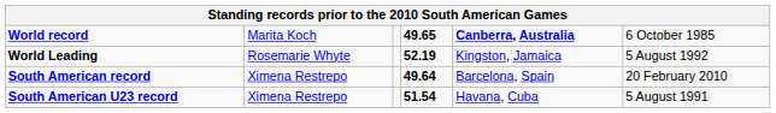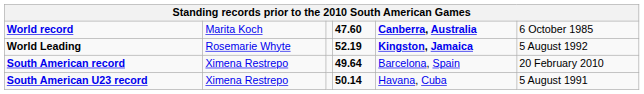 <table class="wikitable" width=75%>
 <tr>
 <th colspan="6">Standing records prior to the 2010 South American Games</th>
 </tr>
 <tr>
 <td><strong><a href='#'>World record</a></strong></td>
 <td><a href='#'>Marita Koch</a></td>
 <td align=left></td>
-<td><strong>49.65</strong></td>
+<td><strong>47.60</strong></td>
 <td><strong><a href='#'>Canberra</a>, <a href='#'>Australia</a></strong></td>
 <td>6 October 1985</td>
 </tr>
 <tr>
 <td><strong>World Leading</strong></td>
 <td><a href='#'>Rosemarie Whyte</a></td>
 <td align=left></td>
 <td><strong>52.19</strong></td>
-<td><a href='#'>Kingston</a>, <a href='#'>Jamaica</a></td>
+<td><strong><a href='#'>Kingston</a>, <a href='#'>Jamaica</a></strong></td>
 <td>5 August 1992</td>
 </tr>
 <tr>
 <td><strong><a href='#'>South American record</a></strong></td>
 <td><a href='#'>Ximena Restrepo</a></td>
 <td align=left></td>
 <td><strong>49.64</strong></td>
 <td><a href='#'>Barcelona</a>, <a href='#'>Spain</a></td>
 <td>20 February 2010</td>
 </tr>
 <tr>
 <td><strong><a href='#'>South American U23 record</a></strong></td>
 <td><a href='#'>Ximena Restrepo</a></td>
 <td align=left></td>
-<td><strong>51.54</strong></td>
+<td><strong>50.14</strong></td>
 <td><a href='#'>Havana</a>, <a href='#'>Cuba</a></td>
 <td>5 August 1991</td>
 </tr>
 </table>
